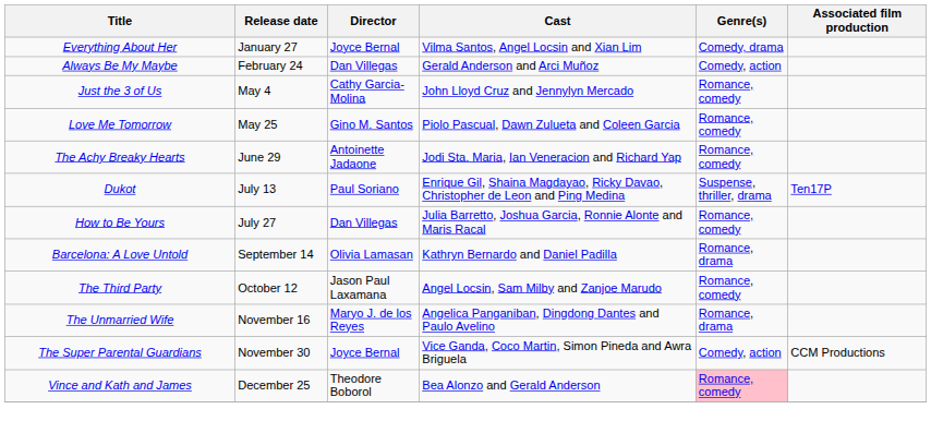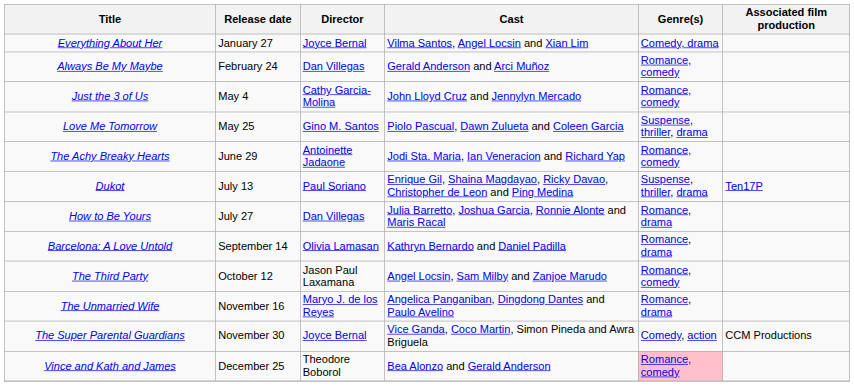 <table class="wikitable" style="width:97%">
 <tr>
 <th style="width:25%;">Title</th>
 <th style="width:10%;">Release date</th>
 <th style="width:10%;">Director</th>
 <th style="width:30%;">Cast</th>
 <th style="width:10%;">Genre(s)</th>
 <th style="width:15%;">Associated film production</th>
 </tr>
 <tr>
 <td style="text-align: center;"><em><a href='#'>Everything About Her</a></em></td>
 <td>January 27</td>
 <td><a href='#'>Joyce Bernal</a></td>
 <td><a href='#'>Vilma Santos</a>, <a href='#'>Angel Locsin</a> and <a href='#'>Xian Lim</a></td>
 <td><a href='#'>Comedy, drama</a></td>
 <td></td>
 </tr>
 <tr>
 <td style="text-align: center;"><em><a href='#'>Always Be My Maybe</a></em></td>
 <td>February 24</td>
 <td><a href='#'>Dan Villegas</a></td>
 <td><a href='#'>Gerald Anderson</a> and <a href='#'>Arci Muñoz</a></td>
-<td><a href='#'>Comedy</a>, <a href='#'>action</a></td>
+<td><a href='#'>Romance, comedy</a></td>
 <td></td>
 </tr>
 <tr>
 <td style="text-align: center;"><em><a href='#'>Just the 3 of Us</a></em></td>
 <td>May 4</td>
 <td><a href='#'>Cathy Garcia-Molina</a></td>
 <td><a href='#'>John Lloyd Cruz</a> and <a href='#'>Jennylyn Mercado</a></td>
 <td><a href='#'>Romance, comedy</a></td>
 <td></td>
 </tr>
 <tr>
 <td style="text-align: center;"><em><a href='#'>Love Me Tomorrow</a></em></td>
 <td>May 25</td>
 <td><a href='#'>Gino M. Santos</a></td>
 <td><a href='#'>Piolo Pascual</a>, <a href='#'>Dawn Zulueta</a> and <a href='#'>Coleen Garcia</a></td>
-<td><a href='#'>Romance, comedy</a></td>
+<td><a href='#'>Suspense</a>, <a href='#'>thriller</a>, <a href='#'>drama</a></td>
 <td></td>
 </tr>
 <tr>
 <td style="text-align: center;"><em><a href='#'>The Achy Breaky Hearts</a></em></td>
 <td>June 29</td>
 <td><a href='#'>Antoinette Jadaone</a></td>
 <td><a href='#'>Jodi Sta. Maria</a>, <a href='#'>Ian Veneracion</a> and <a href='#'>Richard Yap</a></td>
 <td><a href='#'>Romance, comedy</a></td>
 <td></td>
 </tr>
 <tr>
 <td style="text-align: center;"><em><a href='#'>Dukot</a></em></td>
 <td>July 13</td>
 <td><a href='#'>Paul Soriano</a></td>
 <td><a href='#'>Enrique Gil</a>, <a href='#'>Shaina Magdayao</a>, <a href='#'>Ricky Davao</a>, <a href='#'>Christopher de Leon</a> and <a href='#'>Ping Medina</a></td>
 <td><a href='#'>Suspense</a>, <a href='#'>thriller</a>, <a href='#'>drama</a></td>
 <td><a href='#'>Ten17P</a></td>
 </tr>
 <tr>
 <td style="text-align: center;"><em><a href='#'>How to Be Yours</a></em></td>
 <td>July 27</td>
 <td><a href='#'>Dan Villegas</a></td>
 <td><a href='#'>Julia Barretto</a>, <a href='#'>Joshua Garcia</a>, <a href='#'>Ronnie Alonte</a> and <a href='#'>Maris Racal</a></td>
-<td><a href='#'>Romance, comedy</a></td>
+<td><a href='#'>Romance</a>, <a href='#'>drama</a></td>
 <td></td>
 </tr>
 <tr>
 <td style="text-align: center;"><em><a href='#'>Barcelona: A Love Untold</a></em></td>
 <td>September 14</td>
 <td><a href='#'>Olivia Lamasan</a></td>
 <td><a href='#'>Kathryn Bernardo</a> and <a href='#'>Daniel Padilla</a></td>
 <td><a href='#'>Romance</a>, <a href='#'>drama</a></td>
 <td></td>
 </tr>
 <tr>
 <td style="text-align: center;"><em><a href='#'>The Third Party</a></em></td>
 <td>October 12</td>
 <td>Jason Paul Laxamana</td>
 <td><a href='#'>Angel Locsin</a>, <a href='#'>Sam Milby</a> and <a href='#'>Zanjoe Marudo</a></td>
 <td><a href='#'>Romance</a>, <a href='#'>comedy</a></td>
 <td></td>
 </tr>
 <tr>
 <td style="text-align: center;"><em><a href='#'>The Unmarried Wife</a></em></td>
 <td>November 16</td>
 <td><a href='#'>Maryo J. de los Reyes</a></td>
 <td><a href='#'>Angelica Panganiban</a>, <a href='#'>Dingdong Dantes</a> and <a href='#'>Paulo Avelino</a></td>
 <td><a href='#'>Romance</a>, <a href='#'>drama</a></td>
 <td></td>
 </tr>
 <tr>
 <td style="text-align: center;"><em><a href='#'>The Super Parental Guardians</a></em></td>
 <td>November 30</td>
 <td><a href='#'>Joyce Bernal</a></td>
 <td><a href='#'>Vice Ganda</a>, <a href='#'>Coco Martin</a>, Simon Pineda and Awra Briguela</td>
 <td><a href='#'>Comedy</a>, <a href='#'>action</a></td>
 <td>CCM Productions</td>
 </tr>
 <tr>
 <td style="text-align: center;"><em><a href='#'>Vince and Kath and James</a></em></td>
 <td>December 25</td>
 <td>Theodore Boborol</td>
 <td><a href='#'>Bea Alonzo</a> and <a href='#'>Gerald Anderson</a></td>
 <td style="background: pink;"><a href='#'>Romance, comedy</a></td>
 <td></td>
 </tr>
 <tr>
 </tr>
 </table>
